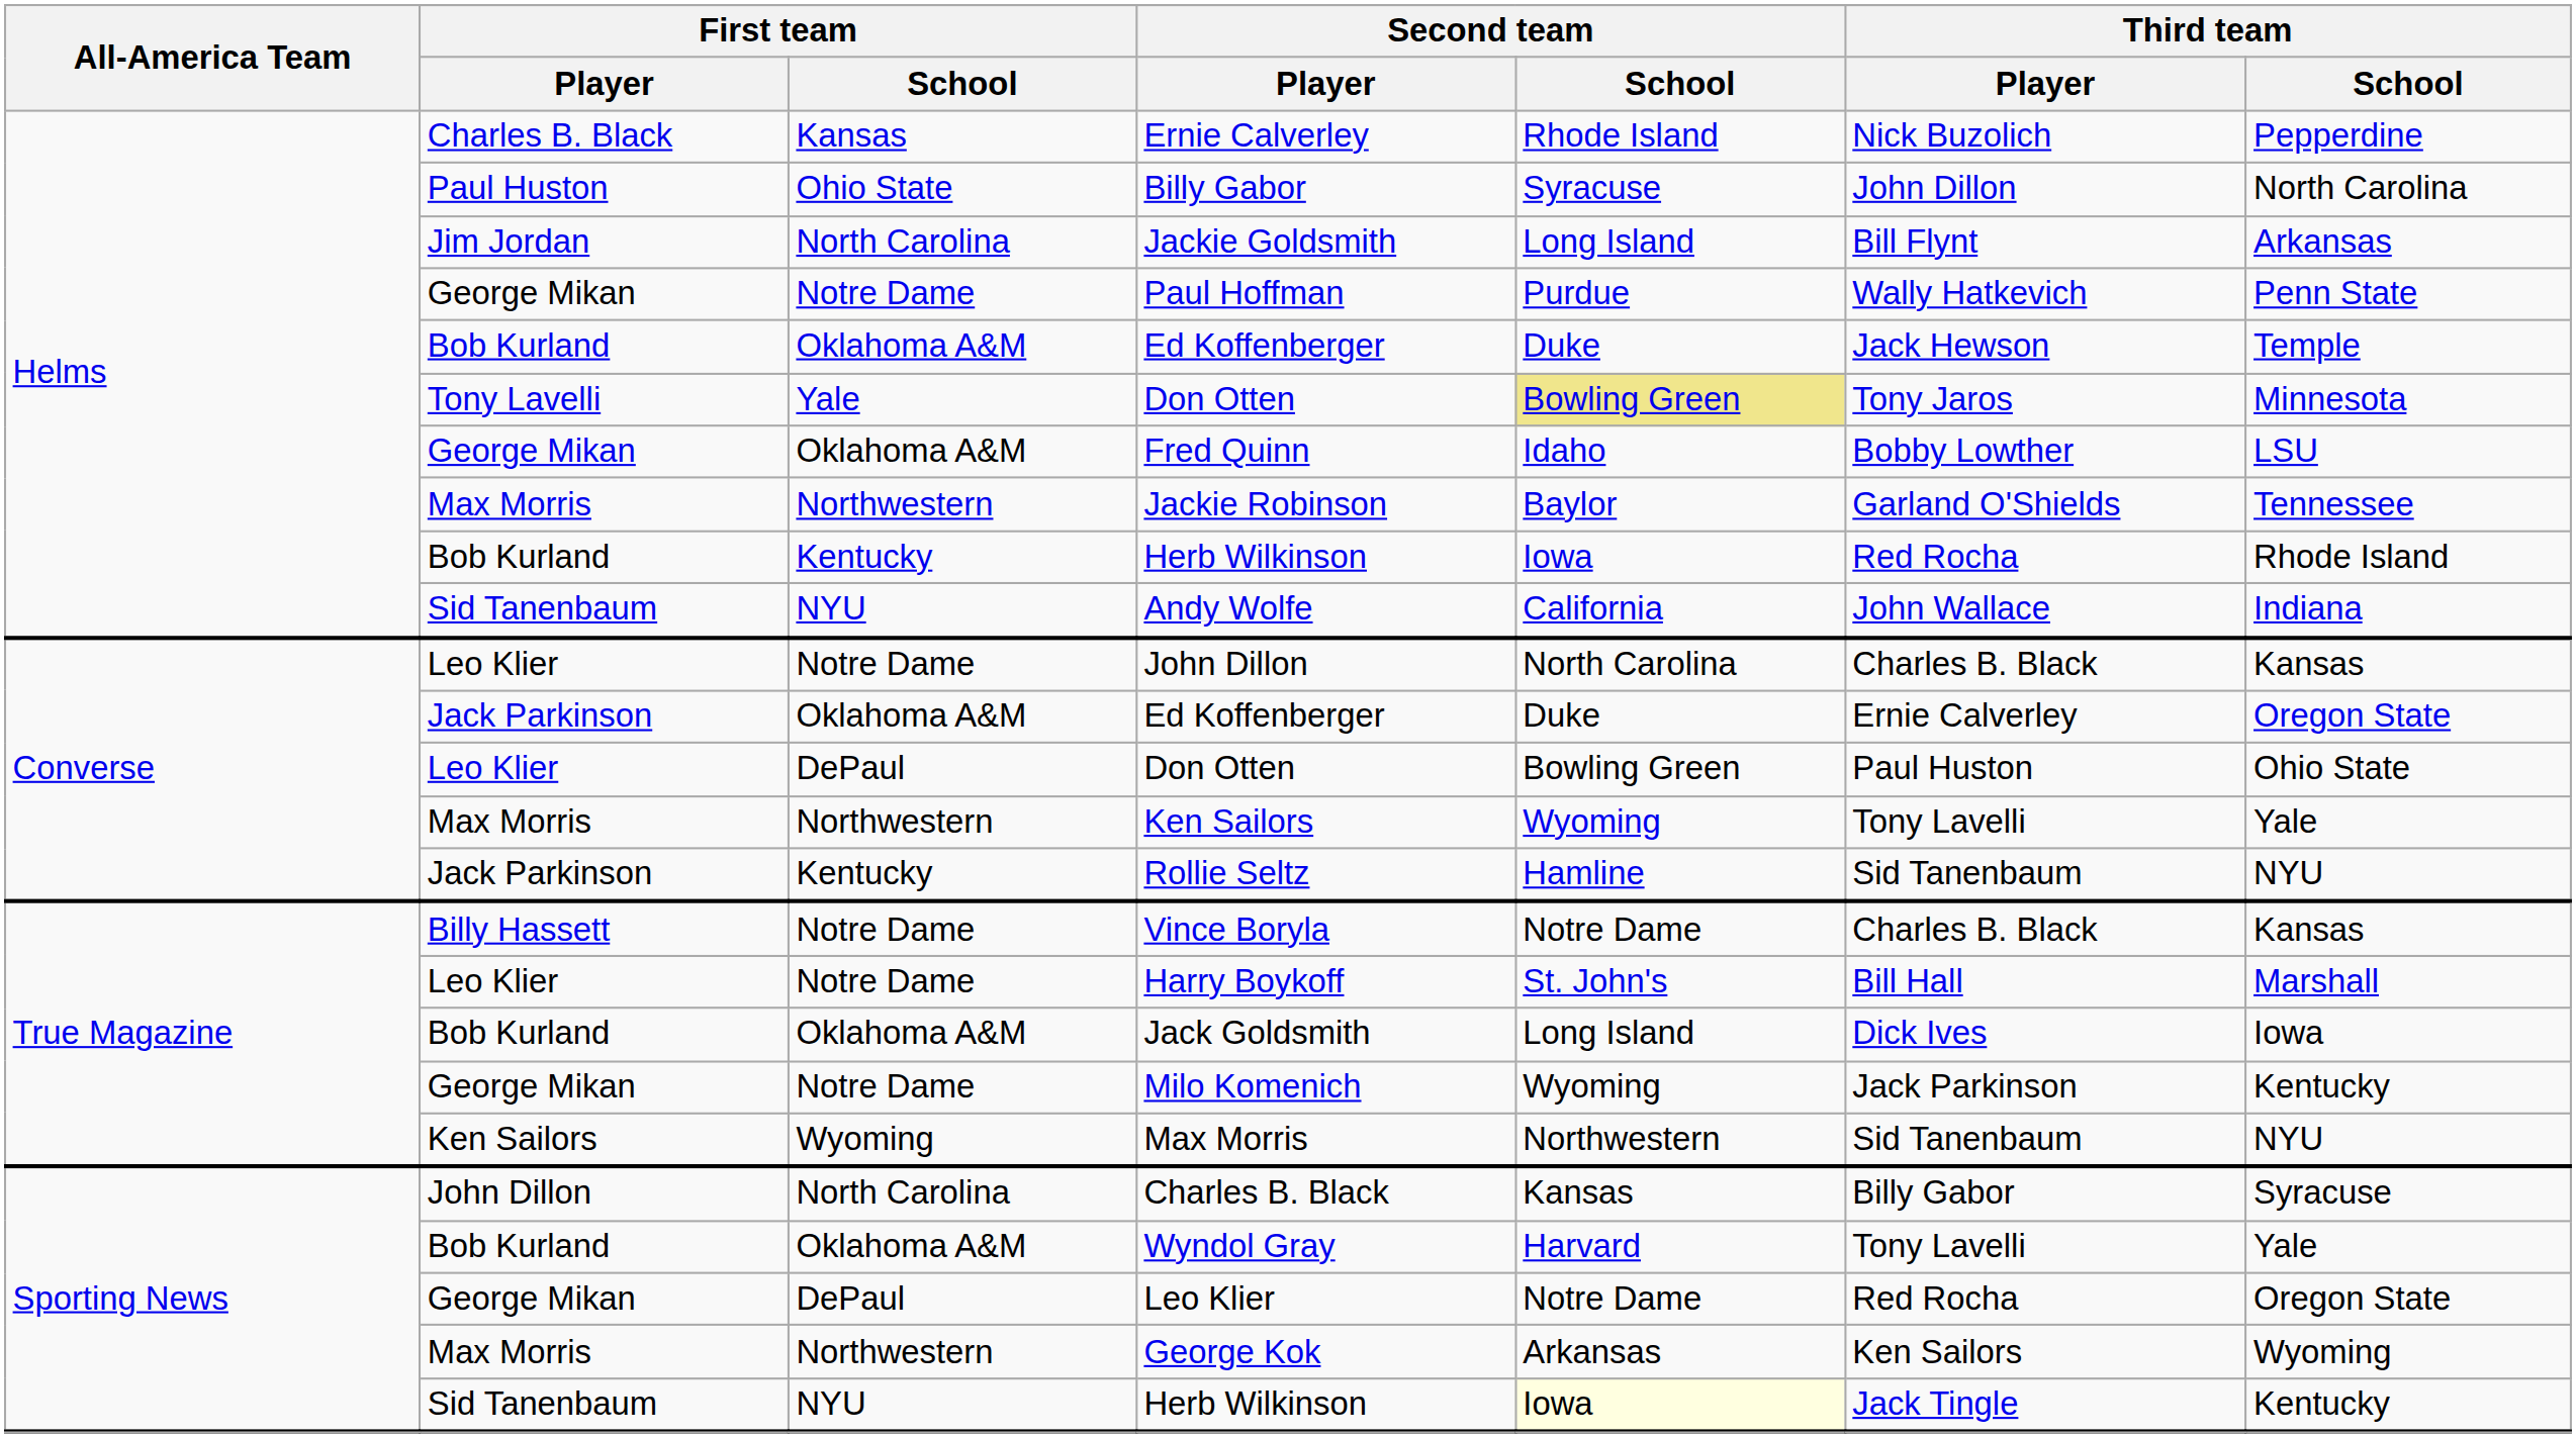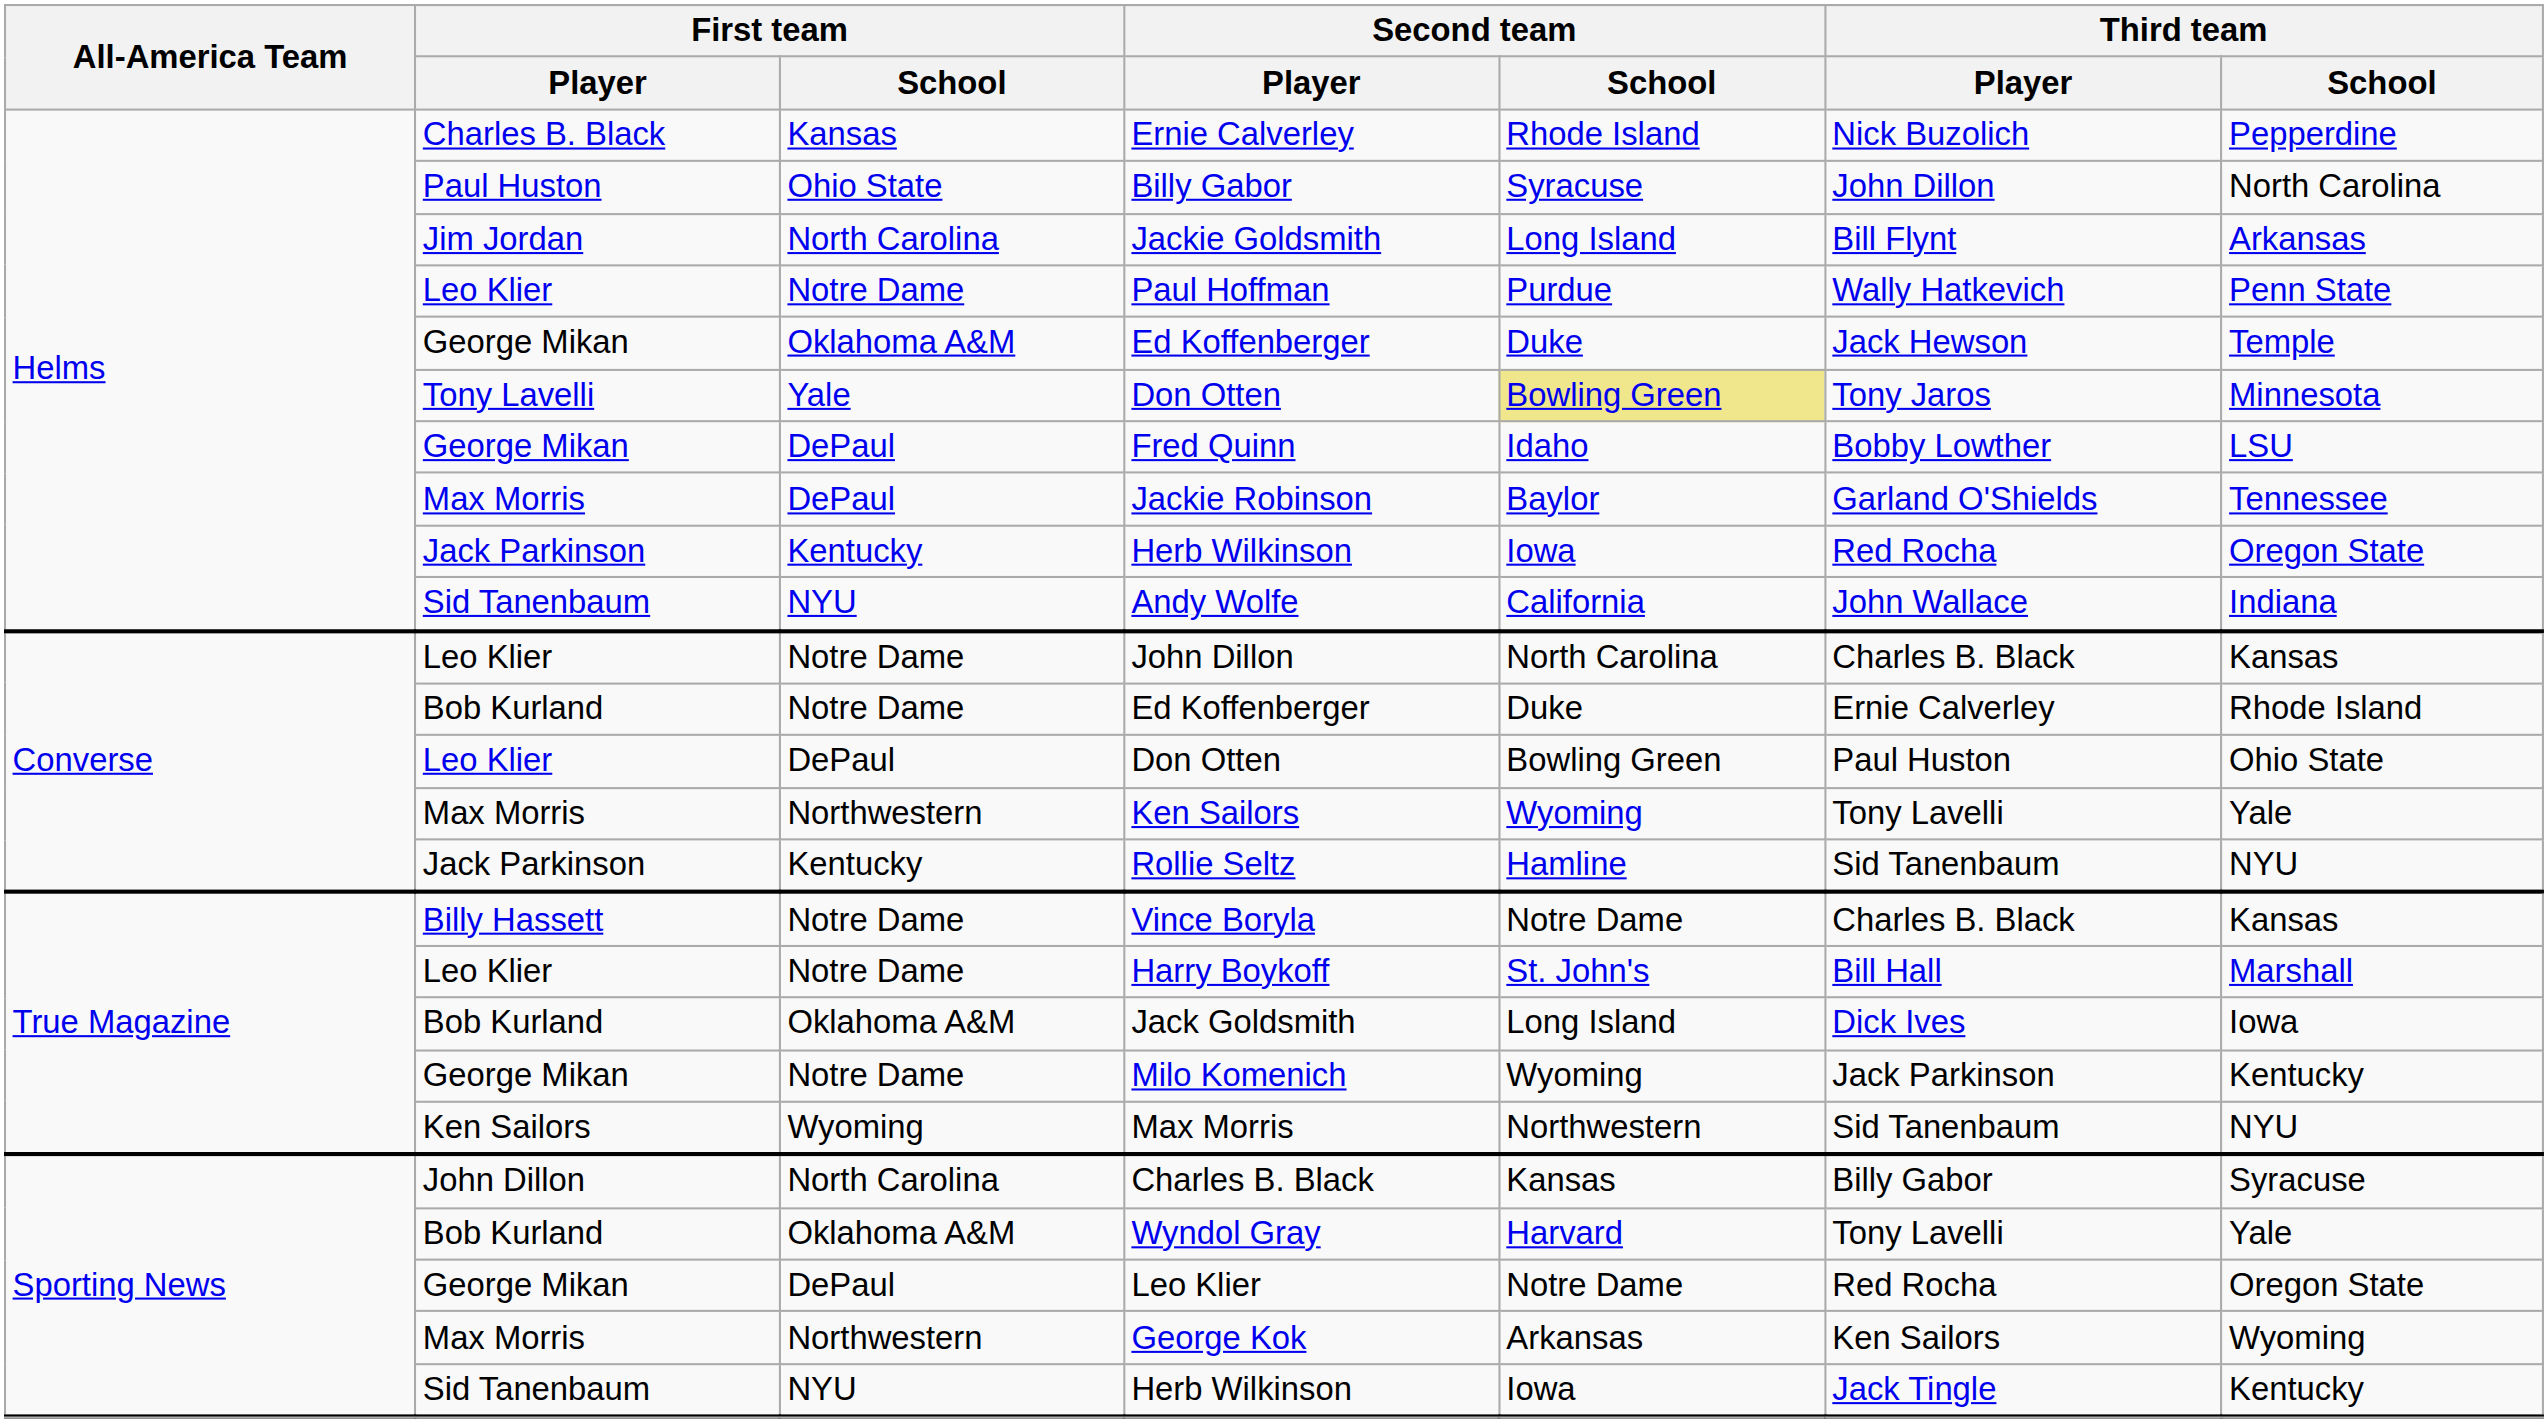 <table class="wikitable" style="width:98%;">
 <tr>
 <th rowspan=3>All-America Team</th>
 </tr>
 <tr>
 <th colspan=2>First team</th>
 <th colspan=2>Second team</th>
 <th colspan=2>Third team</th>
 </tr>
 <tr>
 <th>Player</th>
 <th>School</th>
 <th>Player</th>
 <th>School</th>
 <th>Player</th>
 <th>School</th>
 </tr>
 <tr>
 <td rowspan=10><a href='#'>Helms</a></td>
 <td><a href='#'>Charles B. Black</a></td>
 <td><a href='#'>Kansas</a></td>
 <td><a href='#'>Ernie Calverley</a></td>
 <td><a href='#'>Rhode Island</a></td>
 <td><a href='#'>Nick Buzolich</a></td>
 <td><a href='#'>Pepperdine</a></td>
 </tr>
 <tr>
 <td><a href='#'>Paul Huston</a></td>
 <td><a href='#'>Ohio State</a></td>
 <td><a href='#'>Billy Gabor</a></td>
 <td><a href='#'>Syracuse</a></td>
 <td><a href='#'>John Dillon</a></td>
 <td>North Carolina</td>
 </tr>
 <tr>
 <td><a href='#'>Jim Jordan</a></td>
 <td><a href='#'>North Carolina</a></td>
 <td><a href='#'>Jackie Goldsmith</a></td>
 <td><a href='#'>Long Island</a></td>
 <td><a href='#'>Bill Flynt</a></td>
 <td><a href='#'>Arkansas</a></td>
 </tr>
 <tr>
-<td>George Mikan</td>
+<td><a href='#'>Leo Klier</a></td>
 <td><a href='#'>Notre Dame</a></td>
 <td><a href='#'>Paul Hoffman</a></td>
 <td><a href='#'>Purdue</a></td>
 <td><a href='#'>Wally Hatkevich</a></td>
 <td><a href='#'>Penn State</a></td>
 </tr>
 <tr>
-<td><a href='#'>Bob Kurland</a></td>
+<td>George Mikan</td>
 <td><a href='#'>Oklahoma A&M</a></td>
 <td><a href='#'>Ed Koffenberger</a></td>
 <td><a href='#'>Duke</a></td>
 <td><a href='#'>Jack Hewson</a></td>
 <td><a href='#'>Temple</a></td>
 </tr>
 <tr>
 <td><a href='#'>Tony Lavelli</a></td>
 <td><a href='#'>Yale</a></td>
 <td><a href='#'>Don Otten</a></td>
 <td style="background: khaki;"><a href='#'>Bowling Green</a></td>
 <td><a href='#'>Tony Jaros</a></td>
 <td><a href='#'>Minnesota</a></td>
 </tr>
 <tr>
 <td><a href='#'>George Mikan</a></td>
-<td>Oklahoma A&M</td>
+<td><a href='#'>DePaul</a></td>
 <td><a href='#'>Fred Quinn</a></td>
 <td><a href='#'>Idaho</a></td>
 <td><a href='#'>Bobby Lowther</a></td>
 <td><a href='#'>LSU</a></td>
 </tr>
 <tr>
 <td><a href='#'>Max Morris</a></td>
-<td><a href='#'>Northwestern</a></td>
+<td><a href='#'>DePaul</a></td>
 <td><a href='#'>Jackie Robinson</a></td>
 <td><a href='#'>Baylor</a></td>
 <td><a href='#'>Garland O'Shields</a></td>
 <td><a href='#'>Tennessee</a></td>
 </tr>
 <tr>
-<td>Bob Kurland</td>
+<td><a href='#'>Jack Parkinson</a></td>
 <td><a href='#'>Kentucky</a></td>
 <td><a href='#'>Herb Wilkinson</a></td>
 <td><a href='#'>Iowa</a></td>
 <td><a href='#'>Red Rocha</a></td>
-<td>Rhode Island</td>
+<td><a href='#'>Oregon State</a></td>
 </tr>
 <tr>
 <td><a href='#'>Sid Tanenbaum</a></td>
 <td><a href='#'>NYU</a></td>
 <td><a href='#'>Andy Wolfe</a></td>
 <td><a href='#'>California</a></td>
 <td><a href='#'>John Wallace</a></td>
 <td><a href='#'>Indiana</a></td>
 </tr>
 <tr style = "border-top:2px solid black;">
 <td rowspan=5><a href='#'>Converse</a></td>
 <td>Leo Klier</td>
 <td>Notre Dame</td>
 <td>John Dillon</td>
 <td>North Carolina</td>
 <td>Charles B. Black</td>
 <td>Kansas</td>
 </tr>
 <tr>
-<td><a href='#'>Jack Parkinson</a></td>
-<td>Oklahoma A&M</td>
+<td>Bob Kurland</td>
+<td>Notre Dame</td>
 <td>Ed Koffenberger</td>
 <td>Duke</td>
 <td>Ernie Calverley</td>
-<td><a href='#'>Oregon State</a></td>
+<td>Rhode Island</td>
 </tr>
 <tr>
 <td><a href='#'>Leo Klier</a></td>
 <td>DePaul</td>
 <td>Don Otten</td>
 <td>Bowling Green</td>
 <td>Paul Huston</td>
 <td>Ohio State</td>
 </tr>
 <tr>
 <td>Max Morris</td>
 <td>Northwestern</td>
 <td><a href='#'>Ken Sailors</a></td>
 <td><a href='#'>Wyoming</a></td>
 <td>Tony Lavelli</td>
 <td>Yale</td>
 </tr>
 <tr>
 <td>Jack Parkinson</td>
 <td>Kentucky</td>
 <td><a href='#'>Rollie Seltz</a></td>
 <td><a href='#'>Hamline</a></td>
 <td>Sid Tanenbaum</td>
 <td>NYU</td>
 </tr>
 <tr style = "border-top:2px solid black;">
 <td rowspan=5><a href='#'>True Magazine</a></td>
 <td><a href='#'>Billy Hassett</a></td>
 <td>Notre Dame</td>
 <td><a href='#'>Vince Boryla</a></td>
 <td>Notre Dame</td>
 <td>Charles B. Black</td>
 <td>Kansas</td>
 </tr>
 <tr>
 <td>Leo Klier</td>
 <td>Notre Dame</td>
 <td><a href='#'>Harry Boykoff</a></td>
 <td><a href='#'>St. John's</a></td>
 <td><a href='#'>Bill Hall</a></td>
 <td><a href='#'>Marshall</a></td>
 </tr>
 <tr>
 <td>Bob Kurland</td>
 <td>Oklahoma A&M</td>
 <td>Jack Goldsmith</td>
 <td>Long Island</td>
 <td><a href='#'>Dick Ives</a></td>
 <td>Iowa</td>
 </tr>
 <tr>
 <td>George Mikan</td>
 <td>Notre Dame</td>
 <td><a href='#'>Milo Komenich</a></td>
 <td>Wyoming</td>
 <td>Jack Parkinson</td>
 <td>Kentucky</td>
 </tr>
 <tr>
 <td>Ken Sailors</td>
 <td>Wyoming</td>
 <td>Max Morris</td>
 <td>Northwestern</td>
 <td>Sid Tanenbaum</td>
 <td>NYU</td>
 </tr>
 <tr style = "border-top:2px solid black;">
 <td rowspan=5><a href='#'>Sporting News</a></td>
 <td>John Dillon</td>
 <td>North Carolina</td>
 <td>Charles B. Black</td>
 <td>Kansas</td>
 <td>Billy Gabor</td>
 <td>Syracuse</td>
 </tr>
 <tr>
 <td>Bob Kurland</td>
 <td>Oklahoma A&M</td>
 <td><a href='#'>Wyndol Gray</a></td>
 <td><a href='#'>Harvard</a></td>
 <td>Tony Lavelli</td>
 <td>Yale</td>
 </tr>
 <tr>
 <td>George Mikan</td>
 <td>DePaul</td>
 <td>Leo Klier</td>
 <td>Notre Dame</td>
 <td>Red Rocha</td>
 <td>Oregon State</td>
 </tr>
 <tr>
 <td>Max Morris</td>
 <td>Northwestern</td>
 <td><a href='#'>George Kok</a></td>
 <td>Arkansas</td>
 <td>Ken Sailors</td>
 <td>Wyoming</td>
 </tr>
 <tr>
 <td>Sid Tanenbaum</td>
 <td>NYU</td>
 <td>Herb Wilkinson</td>
-<td style="background: lightyellow;">Iowa</td>
+<td>Iowa</td>
 <td><a href='#'>Jack Tingle</a></td>
 <td>Kentucky</td>
 </tr>
 <tr style = "border-top:2px solid black;">
 </tr>
 </table>
